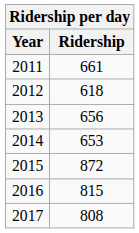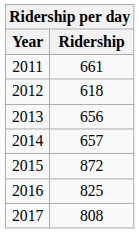 <table class="wikitable" style="margin: 1em 0.2em; text-align: center;">
 <tr>
 <th colspan="2">Ridership per day </th>
 </tr>
 <tr>
 <th>Year</th>
 <th>Ridership</th>
 </tr>
 <tr>
 <td>2011</td>
 <td>661</td>
 </tr>
 <tr>
 <td>2012</td>
 <td>618</td>
 </tr>
 <tr>
 <td>2013</td>
 <td>656</td>
 </tr>
 <tr>
 <td>2014</td>
-<td>653</td>
+<td>657</td>
 </tr>
 <tr>
 <td>2015</td>
 <td>872</td>
 </tr>
 <tr>
 <td>2016</td>
-<td>815</td>
+<td>825</td>
 </tr>
 <tr>
 <td>2017</td>
 <td>808</td>
 </tr>
 </table>
